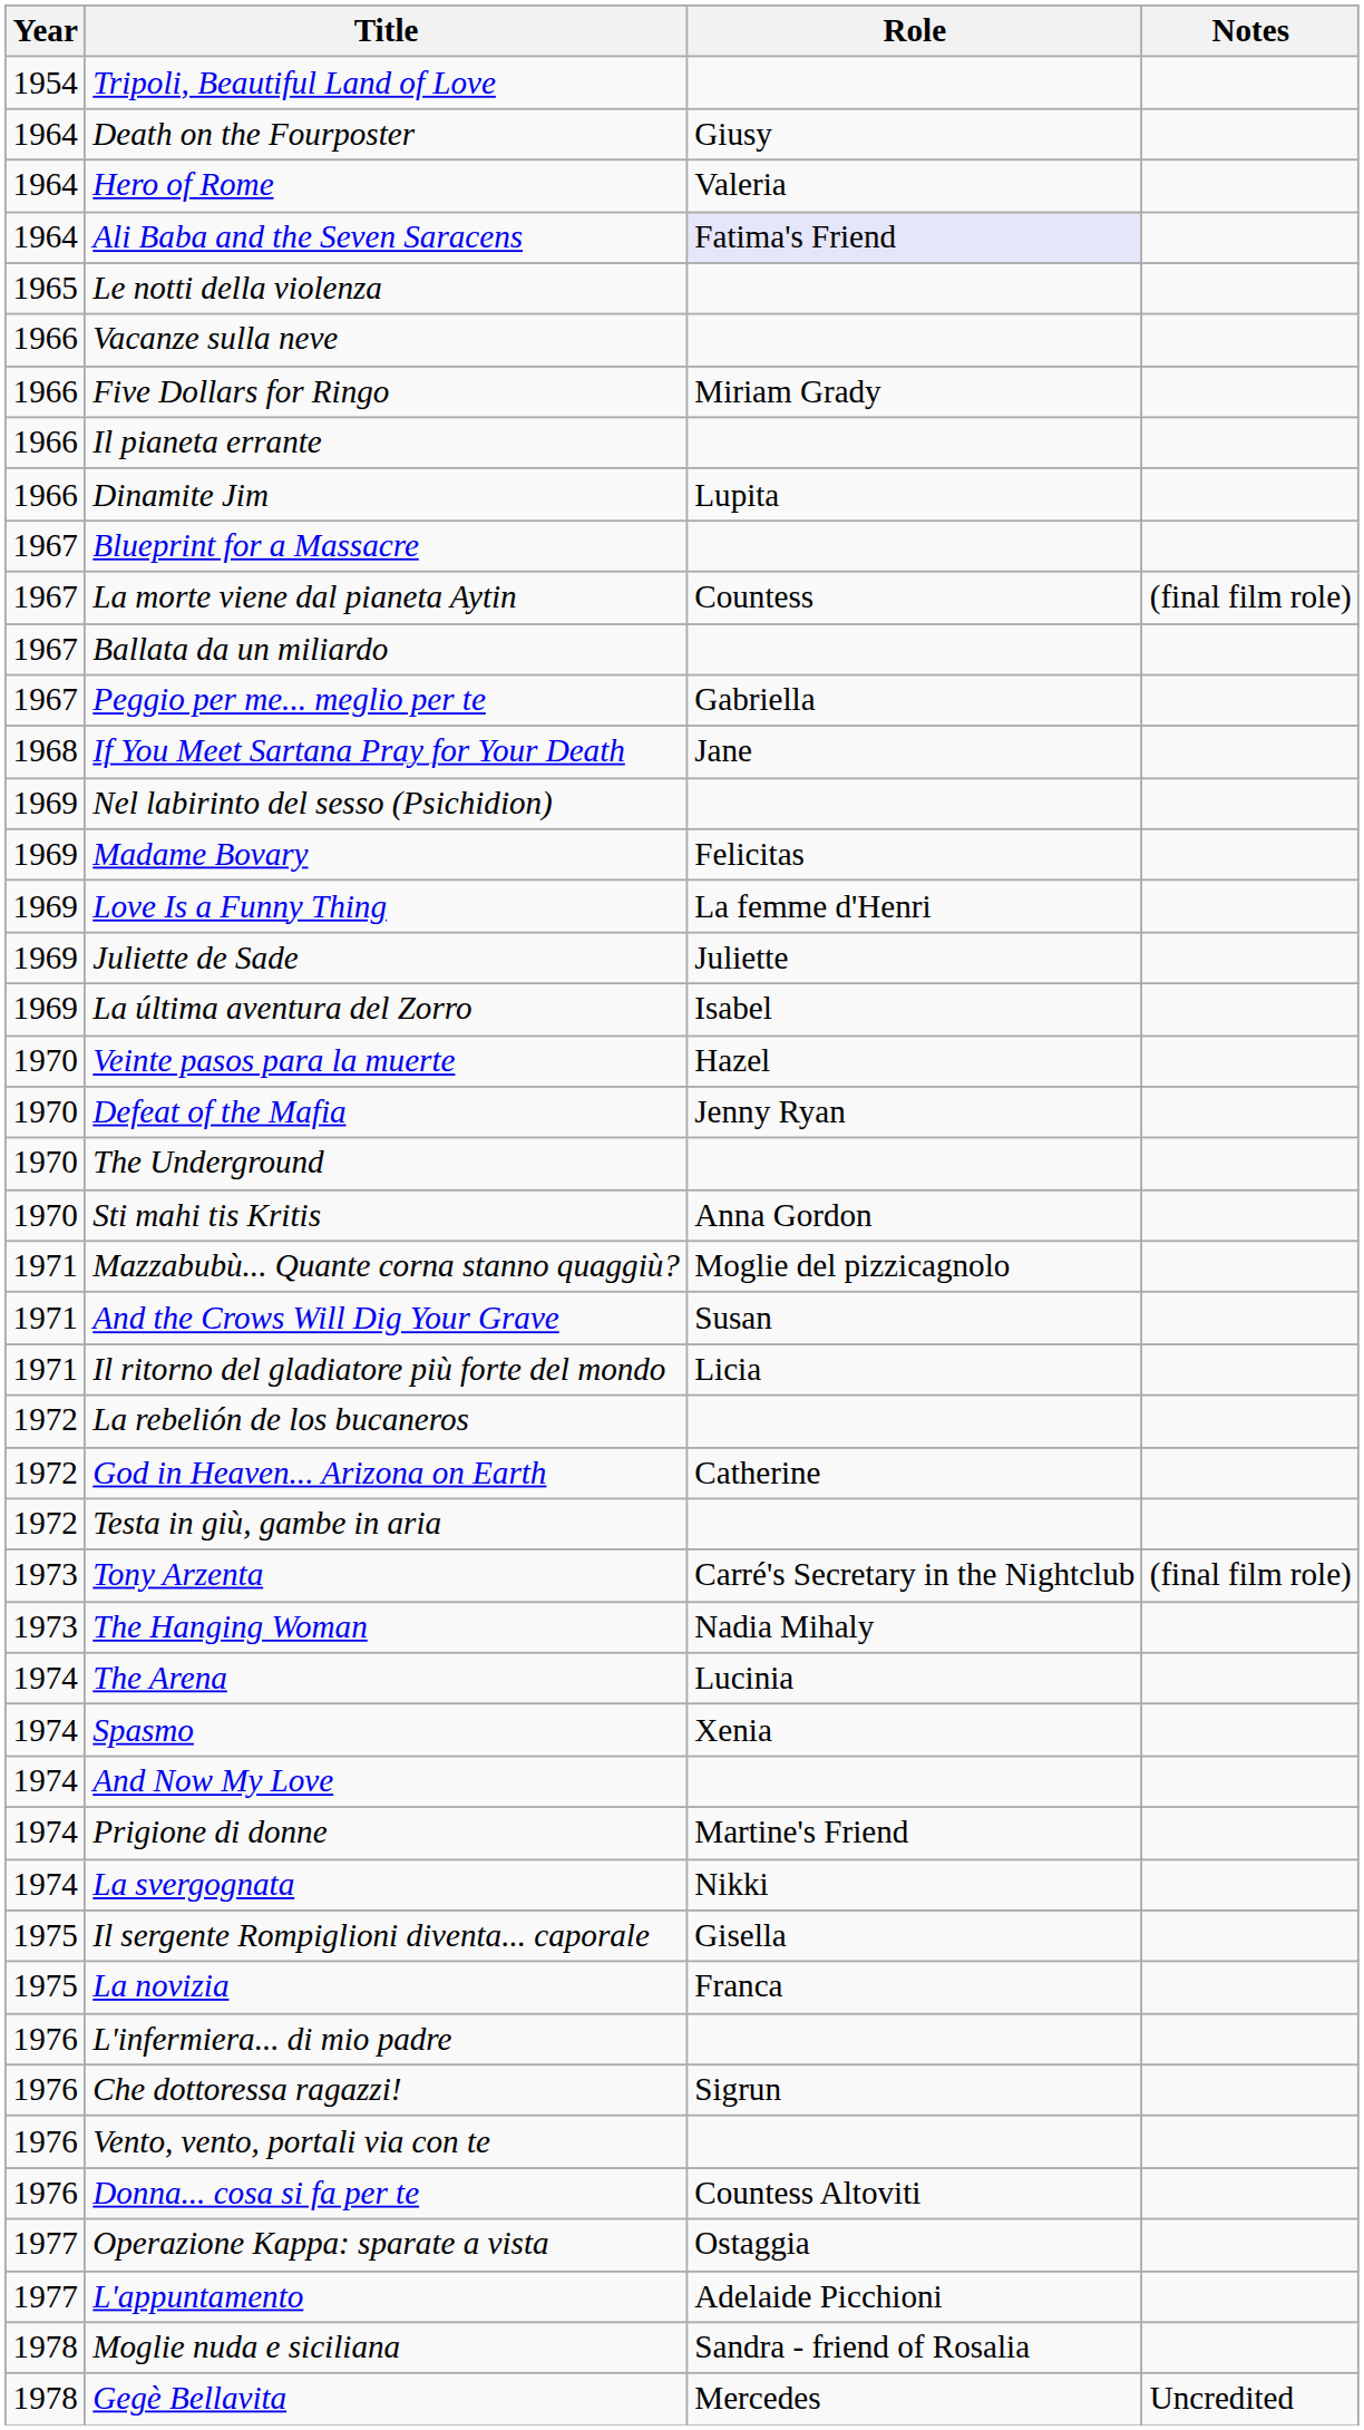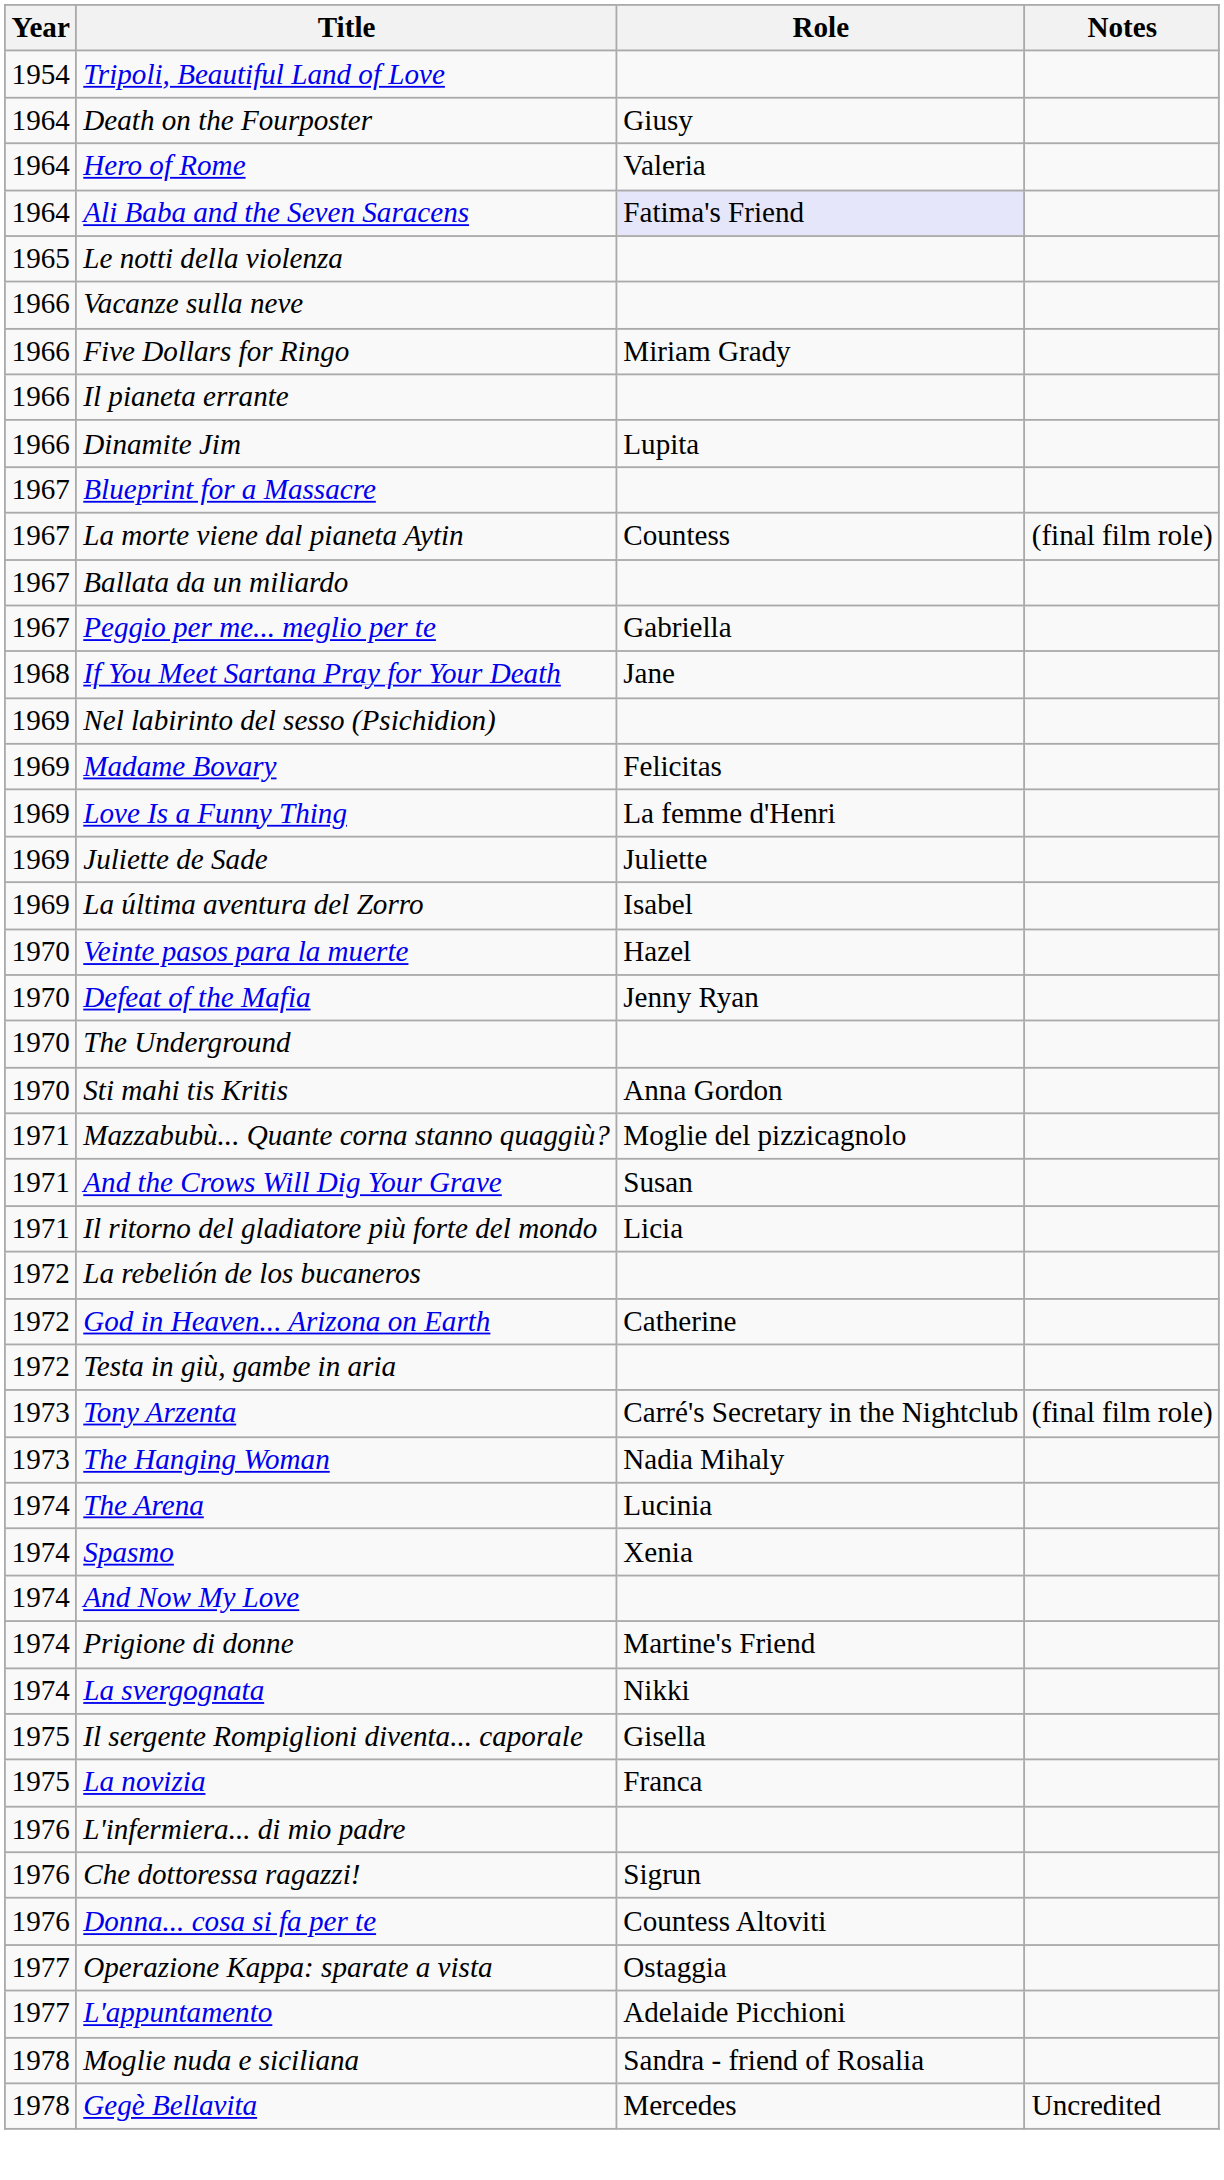 <table class="wikitable">
 <tr>
 <th>Year</th>
 <th>Title</th>
 <th>Role</th>
 <th>Notes</th>
 </tr>
 <tr>
 <td>1954</td>
 <td><em><a href='#'>Tripoli, Beautiful Land of Love</a></em></td>
 <td></td>
 <td></td>
 </tr>
 <tr>
 <td>1964</td>
 <td><em>Death on the Fourposter</em></td>
 <td>Giusy</td>
 <td></td>
 </tr>
 <tr>
 <td>1964</td>
 <td><em><a href='#'>Hero of Rome</a></em></td>
 <td>Valeria</td>
 <td></td>
 </tr>
 <tr>
 <td>1964</td>
 <td><em><a href='#'>Ali Baba and the Seven Saracens</a></em></td>
 <td style="background: lavender;">Fatima's Friend</td>
 <td></td>
 </tr>
 <tr>
 <td>1965</td>
 <td><em>Le notti della violenza</em></td>
 <td></td>
 <td></td>
 </tr>
 <tr>
 <td>1966</td>
 <td><em>Vacanze sulla neve</em></td>
 <td></td>
 <td></td>
 </tr>
 <tr>
 <td>1966</td>
 <td><em>Five Dollars for Ringo</em></td>
 <td>Miriam Grady</td>
 <td></td>
 </tr>
 <tr>
 <td>1966</td>
 <td><em>Il pianeta errante</em></td>
 <td></td>
 <td></td>
 </tr>
 <tr>
 <td>1966</td>
 <td><em>Dinamite Jim</em></td>
 <td>Lupita</td>
 <td></td>
 </tr>
 <tr>
 <td>1967</td>
 <td><em><a href='#'>Blueprint for a Massacre</a></em></td>
 <td></td>
 <td></td>
 </tr>
 <tr>
 <td>1967</td>
 <td><em>La morte viene dal pianeta Aytin</em></td>
 <td>Countess</td>
 <td>(final film role)</td>
 </tr>
 <tr>
 <td>1967</td>
 <td><em>Ballata da un miliardo</em></td>
 <td></td>
 <td></td>
 </tr>
 <tr>
 <td>1967</td>
 <td><em><a href='#'>Peggio per me... meglio per te</a></em></td>
 <td>Gabriella</td>
 <td></td>
 </tr>
 <tr>
 <td>1968</td>
 <td><em><a href='#'>If You Meet Sartana Pray for Your Death</a></em></td>
 <td>Jane</td>
 <td></td>
 </tr>
 <tr>
 <td>1969</td>
 <td><em>Nel labirinto del sesso (Psichidion)</em></td>
 <td></td>
 <td></td>
 </tr>
 <tr>
 <td>1969</td>
 <td><em><a href='#'>Madame Bovary</a></em></td>
 <td>Felicitas</td>
 <td></td>
 </tr>
 <tr>
 <td>1969</td>
 <td><em><a href='#'>Love Is a Funny Thing</a></em></td>
 <td>La femme d'Henri</td>
 <td></td>
 </tr>
 <tr>
 <td>1969</td>
 <td><em>Juliette de Sade</em></td>
 <td>Juliette</td>
 <td></td>
 </tr>
 <tr>
 <td>1969</td>
 <td><em>La última aventura del Zorro</em></td>
 <td>Isabel</td>
 <td></td>
 </tr>
 <tr>
 <td>1970</td>
 <td><em><a href='#'>Veinte pasos para la muerte</a></em></td>
 <td>Hazel</td>
 <td></td>
 </tr>
 <tr>
 <td>1970</td>
 <td><em><a href='#'>Defeat of the Mafia</a></em></td>
 <td>Jenny Ryan</td>
 <td></td>
 </tr>
 <tr>
 <td>1970</td>
 <td><em>The Underground</em></td>
 <td></td>
 <td></td>
 </tr>
 <tr>
 <td>1970</td>
 <td><em>Sti mahi tis Kritis</em></td>
 <td>Anna Gordon</td>
 <td></td>
 </tr>
 <tr>
 <td>1971</td>
 <td><em>Mazzabubù... Quante corna stanno quaggiù?</em></td>
 <td>Moglie del pizzicagnolo</td>
 <td></td>
 </tr>
 <tr>
 <td>1971</td>
 <td><em><a href='#'>And the Crows Will Dig Your Grave</a></em></td>
 <td>Susan</td>
 <td></td>
 </tr>
 <tr>
 <td>1971</td>
 <td><em>Il ritorno del gladiatore più forte del mondo</em></td>
 <td>Licia</td>
 <td></td>
 </tr>
 <tr>
 <td>1972</td>
 <td><em>La rebelión de los bucaneros</em></td>
 <td></td>
 <td></td>
 </tr>
 <tr>
 <td>1972</td>
 <td><em><a href='#'>God in Heaven... Arizona on Earth</a></em></td>
 <td>Catherine</td>
 <td></td>
 </tr>
 <tr>
 <td>1972</td>
 <td><em>Testa in giù, gambe in aria</em></td>
 <td></td>
 <td></td>
 </tr>
 <tr>
 <td>1973</td>
 <td><em><a href='#'>Tony Arzenta</a></em></td>
 <td>Carré's Secretary in the Nightclub</td>
 <td>(final film role)</td>
 </tr>
 <tr>
 <td>1973</td>
 <td><em><a href='#'>The Hanging Woman</a></em></td>
 <td>Nadia Mihaly</td>
 <td></td>
 </tr>
 <tr>
 <td>1974</td>
 <td><em><a href='#'>The Arena</a></em></td>
 <td>Lucinia</td>
 <td></td>
 </tr>
 <tr>
 <td>1974</td>
 <td><em><a href='#'>Spasmo</a></em></td>
 <td>Xenia</td>
 <td></td>
 </tr>
 <tr>
 <td>1974</td>
 <td><em><a href='#'>And Now My Love</a></em></td>
 <td></td>
 <td></td>
 </tr>
 <tr>
 <td>1974</td>
 <td><em>Prigione di donne</em></td>
 <td>Martine's Friend</td>
 <td></td>
 </tr>
 <tr>
 <td>1974</td>
 <td><em><a href='#'>La svergognata</a></em></td>
 <td>Nikki</td>
 <td></td>
 </tr>
 <tr>
 <td>1975</td>
 <td><em>Il sergente Rompiglioni diventa... caporale</em></td>
 <td>Gisella</td>
 <td></td>
 </tr>
 <tr>
 <td>1975</td>
 <td><em><a href='#'>La novizia</a></em></td>
 <td>Franca</td>
 <td></td>
 </tr>
 <tr>
 <td>1976</td>
 <td><em>L'infermiera... di mio padre</em></td>
 <td></td>
 <td></td>
 </tr>
 <tr>
 <td>1976</td>
 <td><em>Che dottoressa ragazzi!</em></td>
 <td>Sigrun</td>
 <td></td>
 </tr>
 <tr>
 <td>1976</td>
-<td><em>Vento, vento, portali via con te</em></td>
-<td></td>
-<td></td>
-</tr>
-<tr>
-<td>1976</td>
 <td><em><a href='#'>Donna... cosa si fa per te</a></em></td>
 <td>Countess Altoviti</td>
 <td></td>
 </tr>
 <tr>
 <td>1977</td>
 <td><em>Operazione Kappa: sparate a vista</em></td>
 <td>Ostaggia</td>
 <td></td>
 </tr>
 <tr>
 <td>1977</td>
 <td><em><a href='#'>L'appuntamento</a></em></td>
 <td>Adelaide Picchioni</td>
 <td></td>
 </tr>
 <tr>
 <td>1978</td>
 <td><em>Moglie nuda e siciliana</em></td>
 <td>Sandra - friend of Rosalia</td>
 <td></td>
 </tr>
 <tr>
 <td>1978</td>
 <td><em><a href='#'>Gegè Bellavita</a></em></td>
 <td>Mercedes</td>
 <td>Uncredited</td>
 </tr>
 </table>
